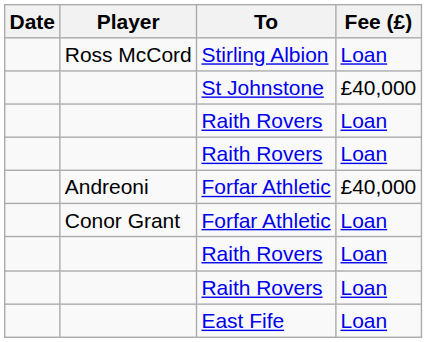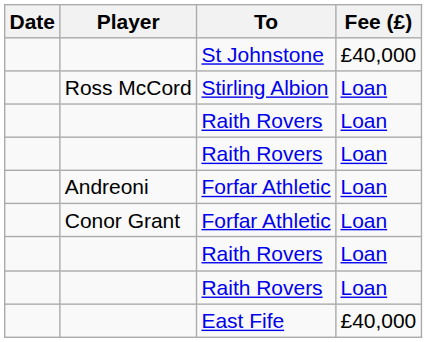 <table class="wikitable sortable" style="font-size:95%">
 <tr>
 <th>Date</th>
 <th>Player</th>
 <th>To</th>
 <th>Fee (£)</th>
 </tr>
 <tr>
 <td></td>
+<td> </td>
+<td><a href='#'>St Johnstone</a></td>
+<td>£40,000</td>
+</tr>
+<tr>
+<td></td>
 <td> Ross McCord</td>
 <td><a href='#'>Stirling Albion</a></td>
 <td><a href='#'>Loan</a></td>
-</tr>
-<tr>
-<td></td>
-<td> </td>
-<td><a href='#'>St Johnstone</a></td>
-<td>£40,000</td>
 </tr>
 <tr>
 <td></td>
 <td> </td>
 <td><a href='#'>Raith Rovers</a></td>
 <td><a href='#'>Loan</a></td>
 </tr>
 <tr>
 <td></td>
 <td> </td>
 <td><a href='#'>Raith Rovers</a></td>
 <td><a href='#'>Loan</a></td>
 </tr>
 <tr>
 <td></td>
 <td>Andreoni</td>
 <td><a href='#'>Forfar Athletic</a></td>
-<td>£40,000</td>
+<td><a href='#'>Loan</a></td>
 </tr>
 <tr>
 <td></td>
 <td> Conor Grant</td>
 <td><a href='#'>Forfar Athletic</a></td>
 <td><a href='#'>Loan</a></td>
 </tr>
 <tr>
 <td></td>
 <td> </td>
 <td><a href='#'>Raith Rovers</a></td>
 <td><a href='#'>Loan</a></td>
 </tr>
 <tr>
 <td></td>
 <td> </td>
 <td><a href='#'>Raith Rovers</a></td>
 <td><a href='#'>Loan</a></td>
 </tr>
 <tr>
 <td></td>
 <td> </td>
 <td><a href='#'>East Fife</a></td>
-<td><a href='#'>Loan</a></td>
+<td>£40,000</td>
 </tr>
 </table>
